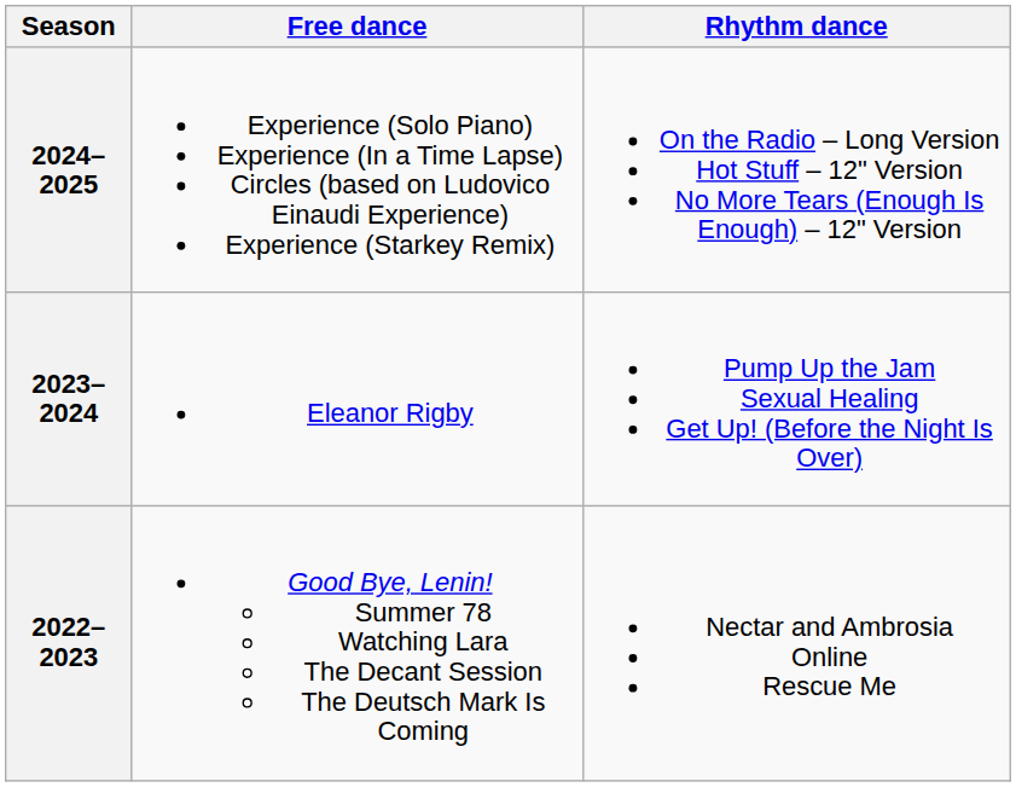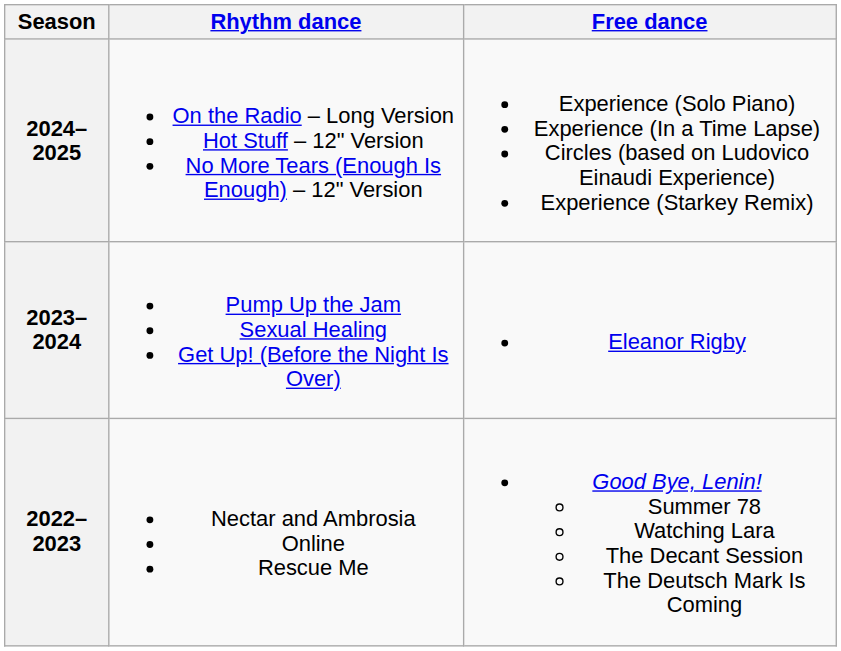 <table class=wikitable style=text-align:center>
 <tr>
 <th>Season</th>
+<th><a href='#'>Rhythm dance</a></th>
 <th><a href='#'>Free dance</a></th>
-<th><a href='#'>Rhythm dance</a></th>
 </tr>
 <tr>
 <th>2024–2025 <br> </th>
+<td><br><ul><li><a href='#'>On the Radio</a> – Long Version</li><li><a href='#'>Hot Stuff</a> – 12" Version <br> </li><li><a href='#'>No More Tears (Enough Is Enough)</a> – 12" Version <br> </li></ul></td>
 <td><br><ul><li>Experience (Solo Piano)</li><li>Experience (In a Time Lapse) <br> </li><li>Circles (based on Ludovico Einaudi Experience) <br> </li><li>Experience (Starkey Remix) <br> </li></ul></td>
-<td><br><ul><li><a href='#'>On the Radio</a> – Long Version</li><li><a href='#'>Hot Stuff</a> – 12" Version <br> </li><li><a href='#'>No More Tears (Enough Is Enough)</a> – 12" Version <br> </li></ul></td>
 </tr>
 <tr>
 <th>2023–2024 <br> </th>
+<td><br><ul><li><a href='#'>Pump Up the Jam</a> <br> </li><li><a href='#'>Sexual Healing</a> <br> </li><li><a href='#'>Get Up! (Before the Night Is Over)</a> <br> </li></ul></td>
 <td><br><ul><li><a href='#'>Eleanor Rigby</a> <br> </li></ul></td>
-<td><br><ul><li><a href='#'>Pump Up the Jam</a> <br> </li><li><a href='#'>Sexual Healing</a> <br> </li><li><a href='#'>Get Up! (Before the Night Is Over)</a> <br> </li></ul></td>
 </tr>
 <tr>
 <th>2022–2023 <br> </th>
+<td><br><ul><li> Nectar and Ambrosia <br> </li><li> Online <br> </li><li> Rescue Me <br> </li></ul></td>
 <td><br><ul><li><em><a href='#'>Good Bye, Lenin!</a></em><ul><li>Summer 78 <br> </li><li>Watching Lara</li><li>The Decant Session</li><li>The Deutsch Mark Is Coming <br> </li></ul></li></ul></td>
-<td><br><ul><li> Nectar and Ambrosia <br> </li><li> Online <br> </li><li> Rescue Me <br> </li></ul></td>
 </tr>
 </table>
